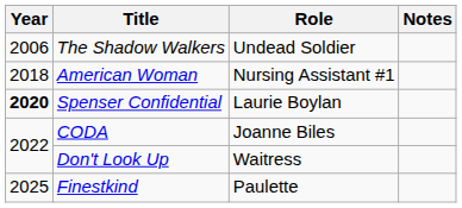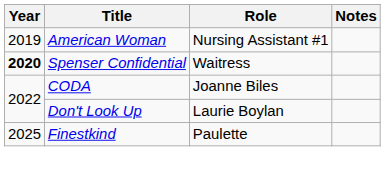 <table class="wikitable sortable">
 <tr>
 <th>Year</th>
 <th>Title</th>
 <th>Role</th>
 <th>Notes</th>
 </tr>
 <tr>
-<td>2006</td>
-<td><em>The Shadow Walkers</em></td>
-<td>Undead Soldier</td>
-<td></td>
-</tr>
-<tr>
-<td>2018</td>
+<td>2019</td>
 <td><em><a href='#'>American Woman</a></em></td>
 <td>Nursing Assistant #1</td>
 <td></td>
 </tr>
 <tr>
 <td><strong>2020</strong></td>
 <td><em><a href='#'>Spenser Confidential</a></em></td>
-<td>Laurie Boylan</td>
+<td>Waitress</td>
 <td></td>
 </tr>
 <tr>
 <td rowspan="2">2022</td>
 <td><em><a href='#'>CODA</a></em></td>
 <td>Joanne Biles</td>
 <td></td>
 </tr>
 <tr>
 <td><em><a href='#'>Don't Look Up</a></em></td>
-<td>Waitress</td>
+<td>Laurie Boylan</td>
 <td></td>
 </tr>
 <tr>
 <td>2025</td>
 <td><em><a href='#'>Finestkind</a></em></td>
 <td>Paulette</td>
 <td></td>
 </tr>
 </table>
